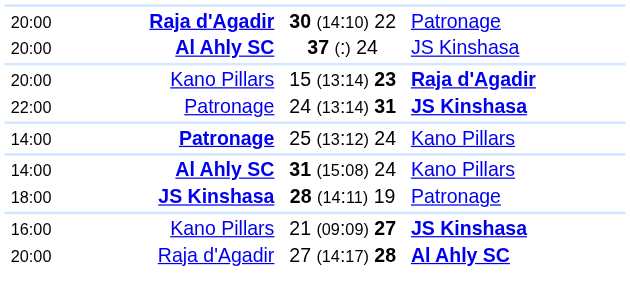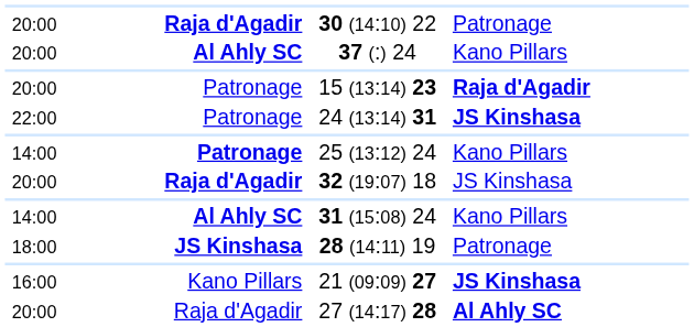 <table style="text-align:center" width=550>
 <tr>
 <th width=5%></th>
 <th width=25%></th>
 <th width=15%></th>
 <th width=25%></th>
 <th width=5%></th>
 </tr>
 <tr align="left" bgcolor=#D0E7FF>
 <td colspan=4></td>
 </tr>
 <tr>
 <td><small>20:00</small></td>
 <td align="right"><strong><a href='#'>Raja d'Agadir</a></strong> </td>
 <td><strong>30</strong> <small>(14</small>:<small>10)</small> 22</td>
 <td align=left> <a href='#'>Patronage</a></td>
 <td></td>
 </tr>
 <tr>
 <td><small>20:00</small></td>
 <td align="right"><strong><a href='#'>Al Ahly SC</a></strong> </td>
 <td><strong>37</strong> <small>(</small>:<small>)</small> 24</td>
-<td align=left> <a href='#'>JS Kinshasa</a></td>
+<td align=left> <a href='#'>Kano Pillars</a></td>
 <td></td>
 </tr>
 <tr align="left" bgcolor=#D0E7FF>
 <td colspan=4></td>
 </tr>
 <tr>
 <td><small>20:00</small></td>
-<td align="right"><a href='#'>Kano Pillars</a> </td>
+<td align="right"><a href='#'>Patronage</a> </td>
 <td>15 <small>(13</small>:<small>14)</small> <strong>23</strong></td>
 <td align=left> <strong><a href='#'>Raja d'Agadir</a></strong></td>
 <td></td>
 </tr>
 <tr>
 <td><small>22:00</small></td>
 <td align="right"><a href='#'>Patronage</a> </td>
 <td>24 <small>(13</small>:<small>14)</small> <strong>31</strong></td>
 <td align=left> <strong><a href='#'>JS Kinshasa</a></strong></td>
 <td></td>
 </tr>
 <tr align="left" bgcolor=#D0E7FF>
 <td colspan=4></td>
 </tr>
 <tr>
 <td><small>14:00</small></td>
 <td align="right"><strong><a href='#'>Patronage</a></strong> </td>
 <td>25 <small>(13</small>:<small>12)</small> 24</td>
 <td align=left> <a href='#'>Kano Pillars</a></td>
+<td></td>
+</tr>
+<tr>
+<td><small>20:00</small></td>
+<td align="right"><strong><a href='#'>Raja d'Agadir</a></strong> </td>
+<td><strong>32</strong> <small>(19</small>:<small>07)</small> 18</td>
+<td align=left> <a href='#'>JS Kinshasa</a></td>
 <td></td>
 </tr>
 <tr align="left" bgcolor=#D0E7FF>
 <td colspan=4></td>
 </tr>
 <tr>
 <td><small>14:00</small></td>
 <td align="right"><strong><a href='#'>Al Ahly SC</a></strong> </td>
 <td><strong>31</strong> <small>(15</small>:<small>08)</small> 24</td>
 <td align=left> <a href='#'>Kano Pillars</a></td>
 <td></td>
 </tr>
 <tr>
 <td><small>18:00</small></td>
 <td align="right"><strong><a href='#'>JS Kinshasa</a></strong> </td>
 <td><strong>28</strong> <small>(14</small>:<small>11)</small> 19</td>
 <td align=left> <a href='#'>Patronage</a></td>
 <td></td>
 </tr>
 <tr align="left" bgcolor=#D0E7FF>
 <td colspan=4></td>
 </tr>
 <tr>
 <td><small>16:00</small></td>
 <td align="right"><a href='#'>Kano Pillars</a> </td>
 <td>21 <small>(09</small>:<small>09)</small> <strong>27</strong></td>
 <td align=left> <strong><a href='#'>JS Kinshasa</a></strong></td>
 <td></td>
 </tr>
 <tr>
 <td><small>20:00</small></td>
 <td align="right"><a href='#'>Raja d'Agadir</a> </td>
 <td>27 <small>(14</small>:<small>17)</small> <strong>28</strong></td>
 <td align=left> <strong><a href='#'>Al Ahly SC</a></strong></td>
 <td></td>
 </tr>
 </table>
